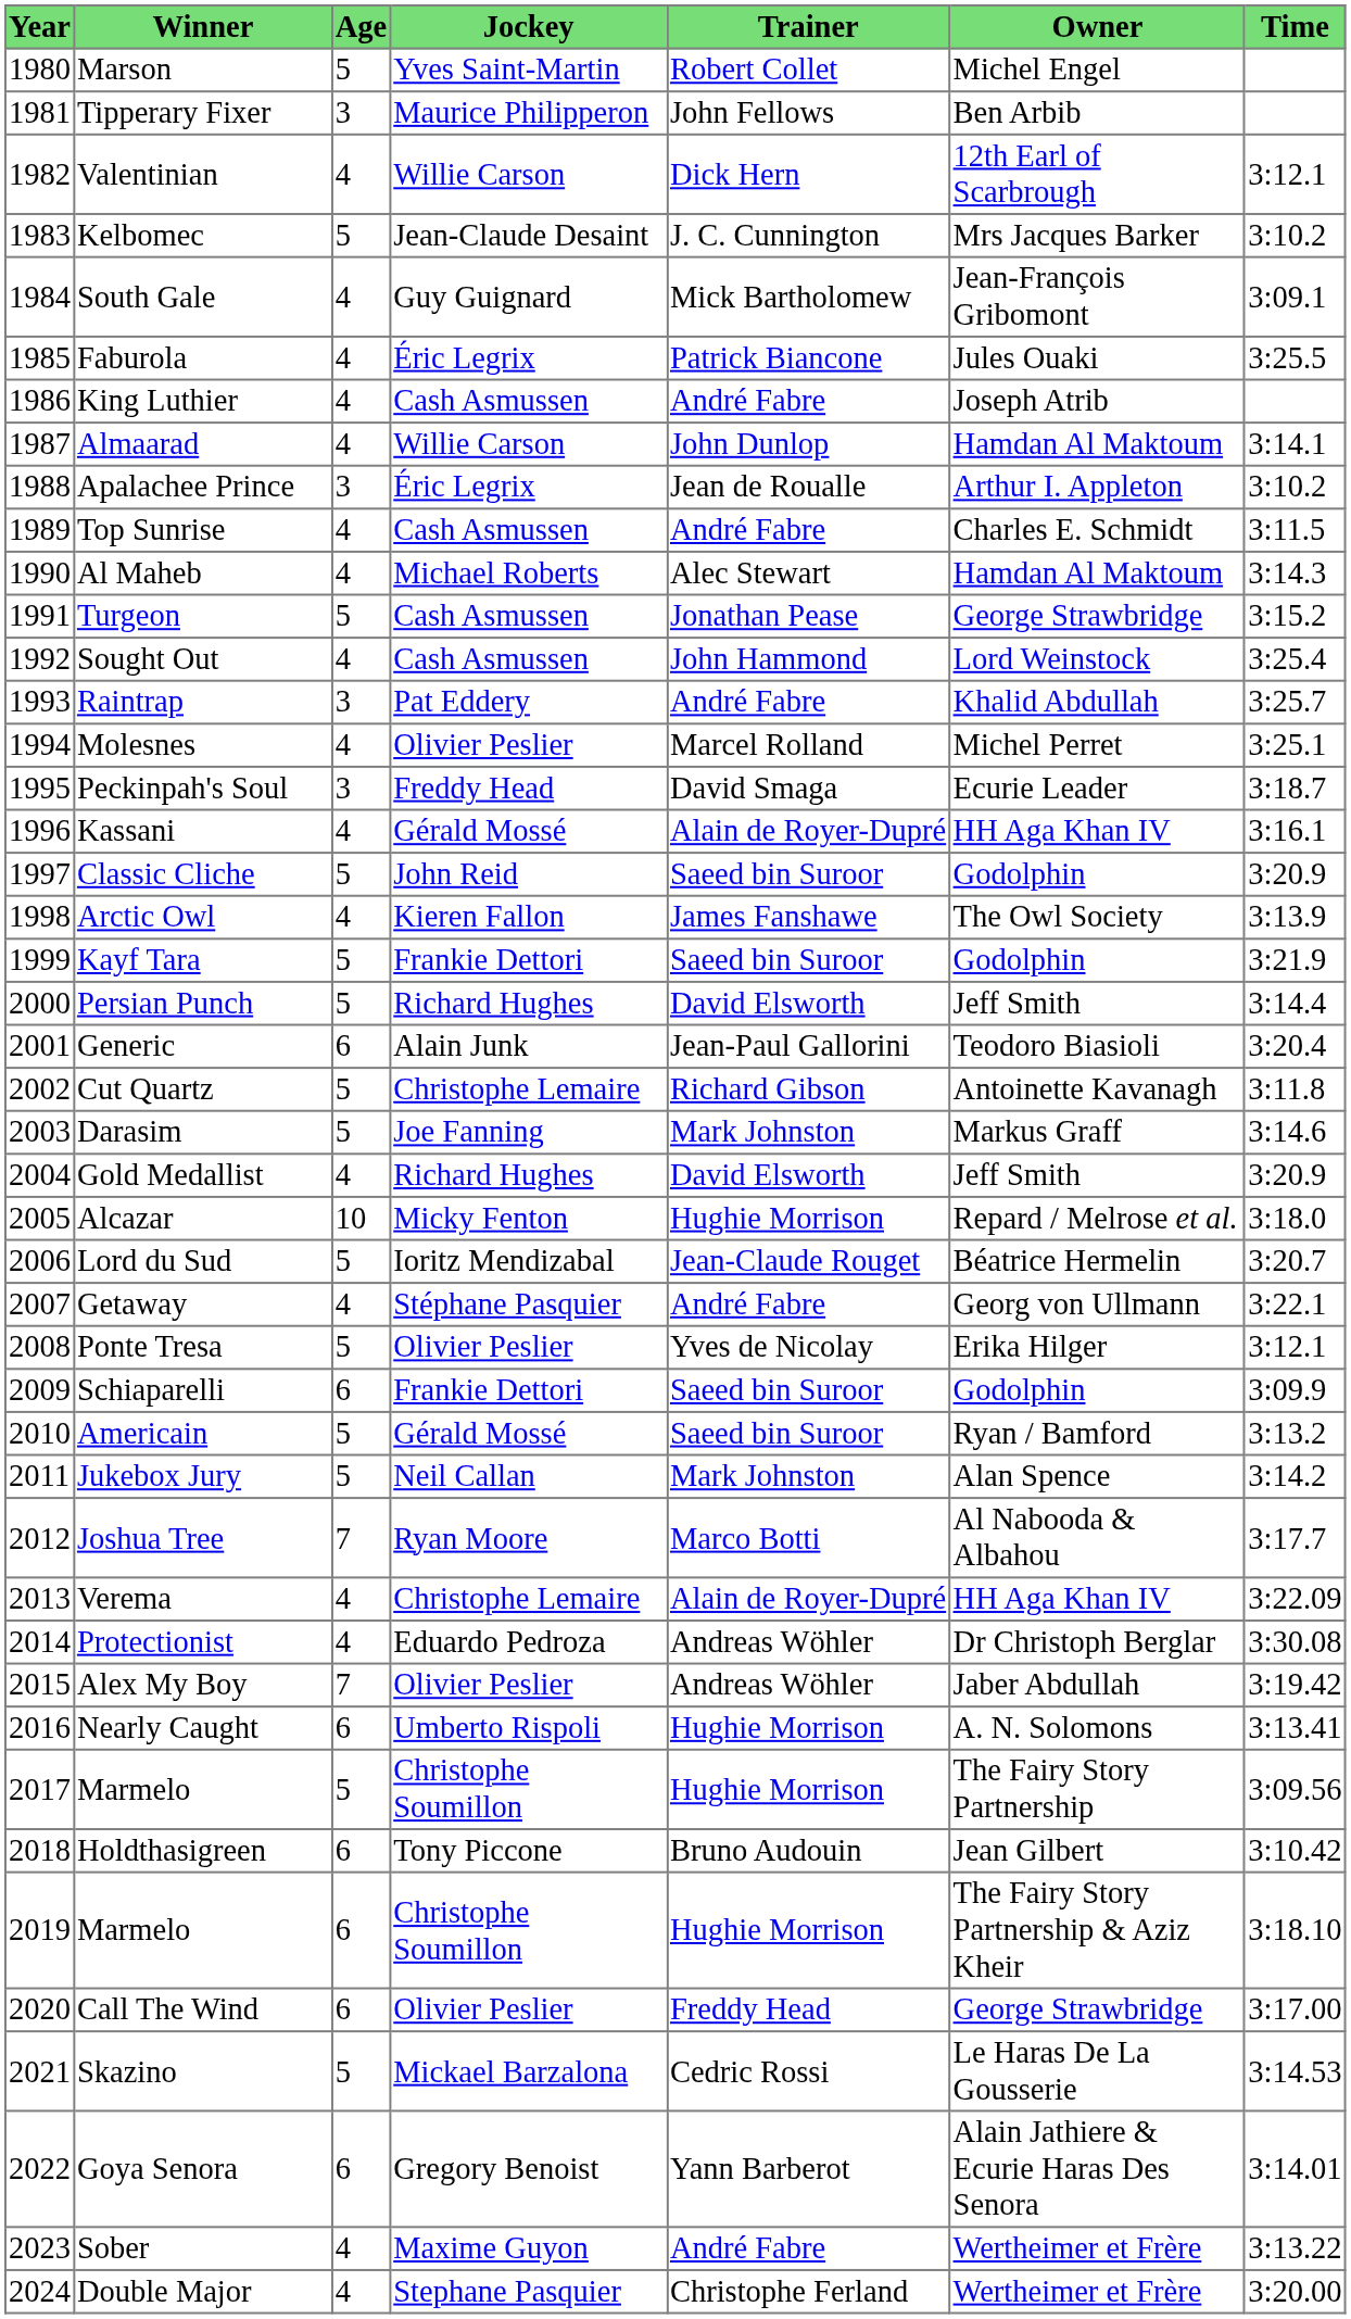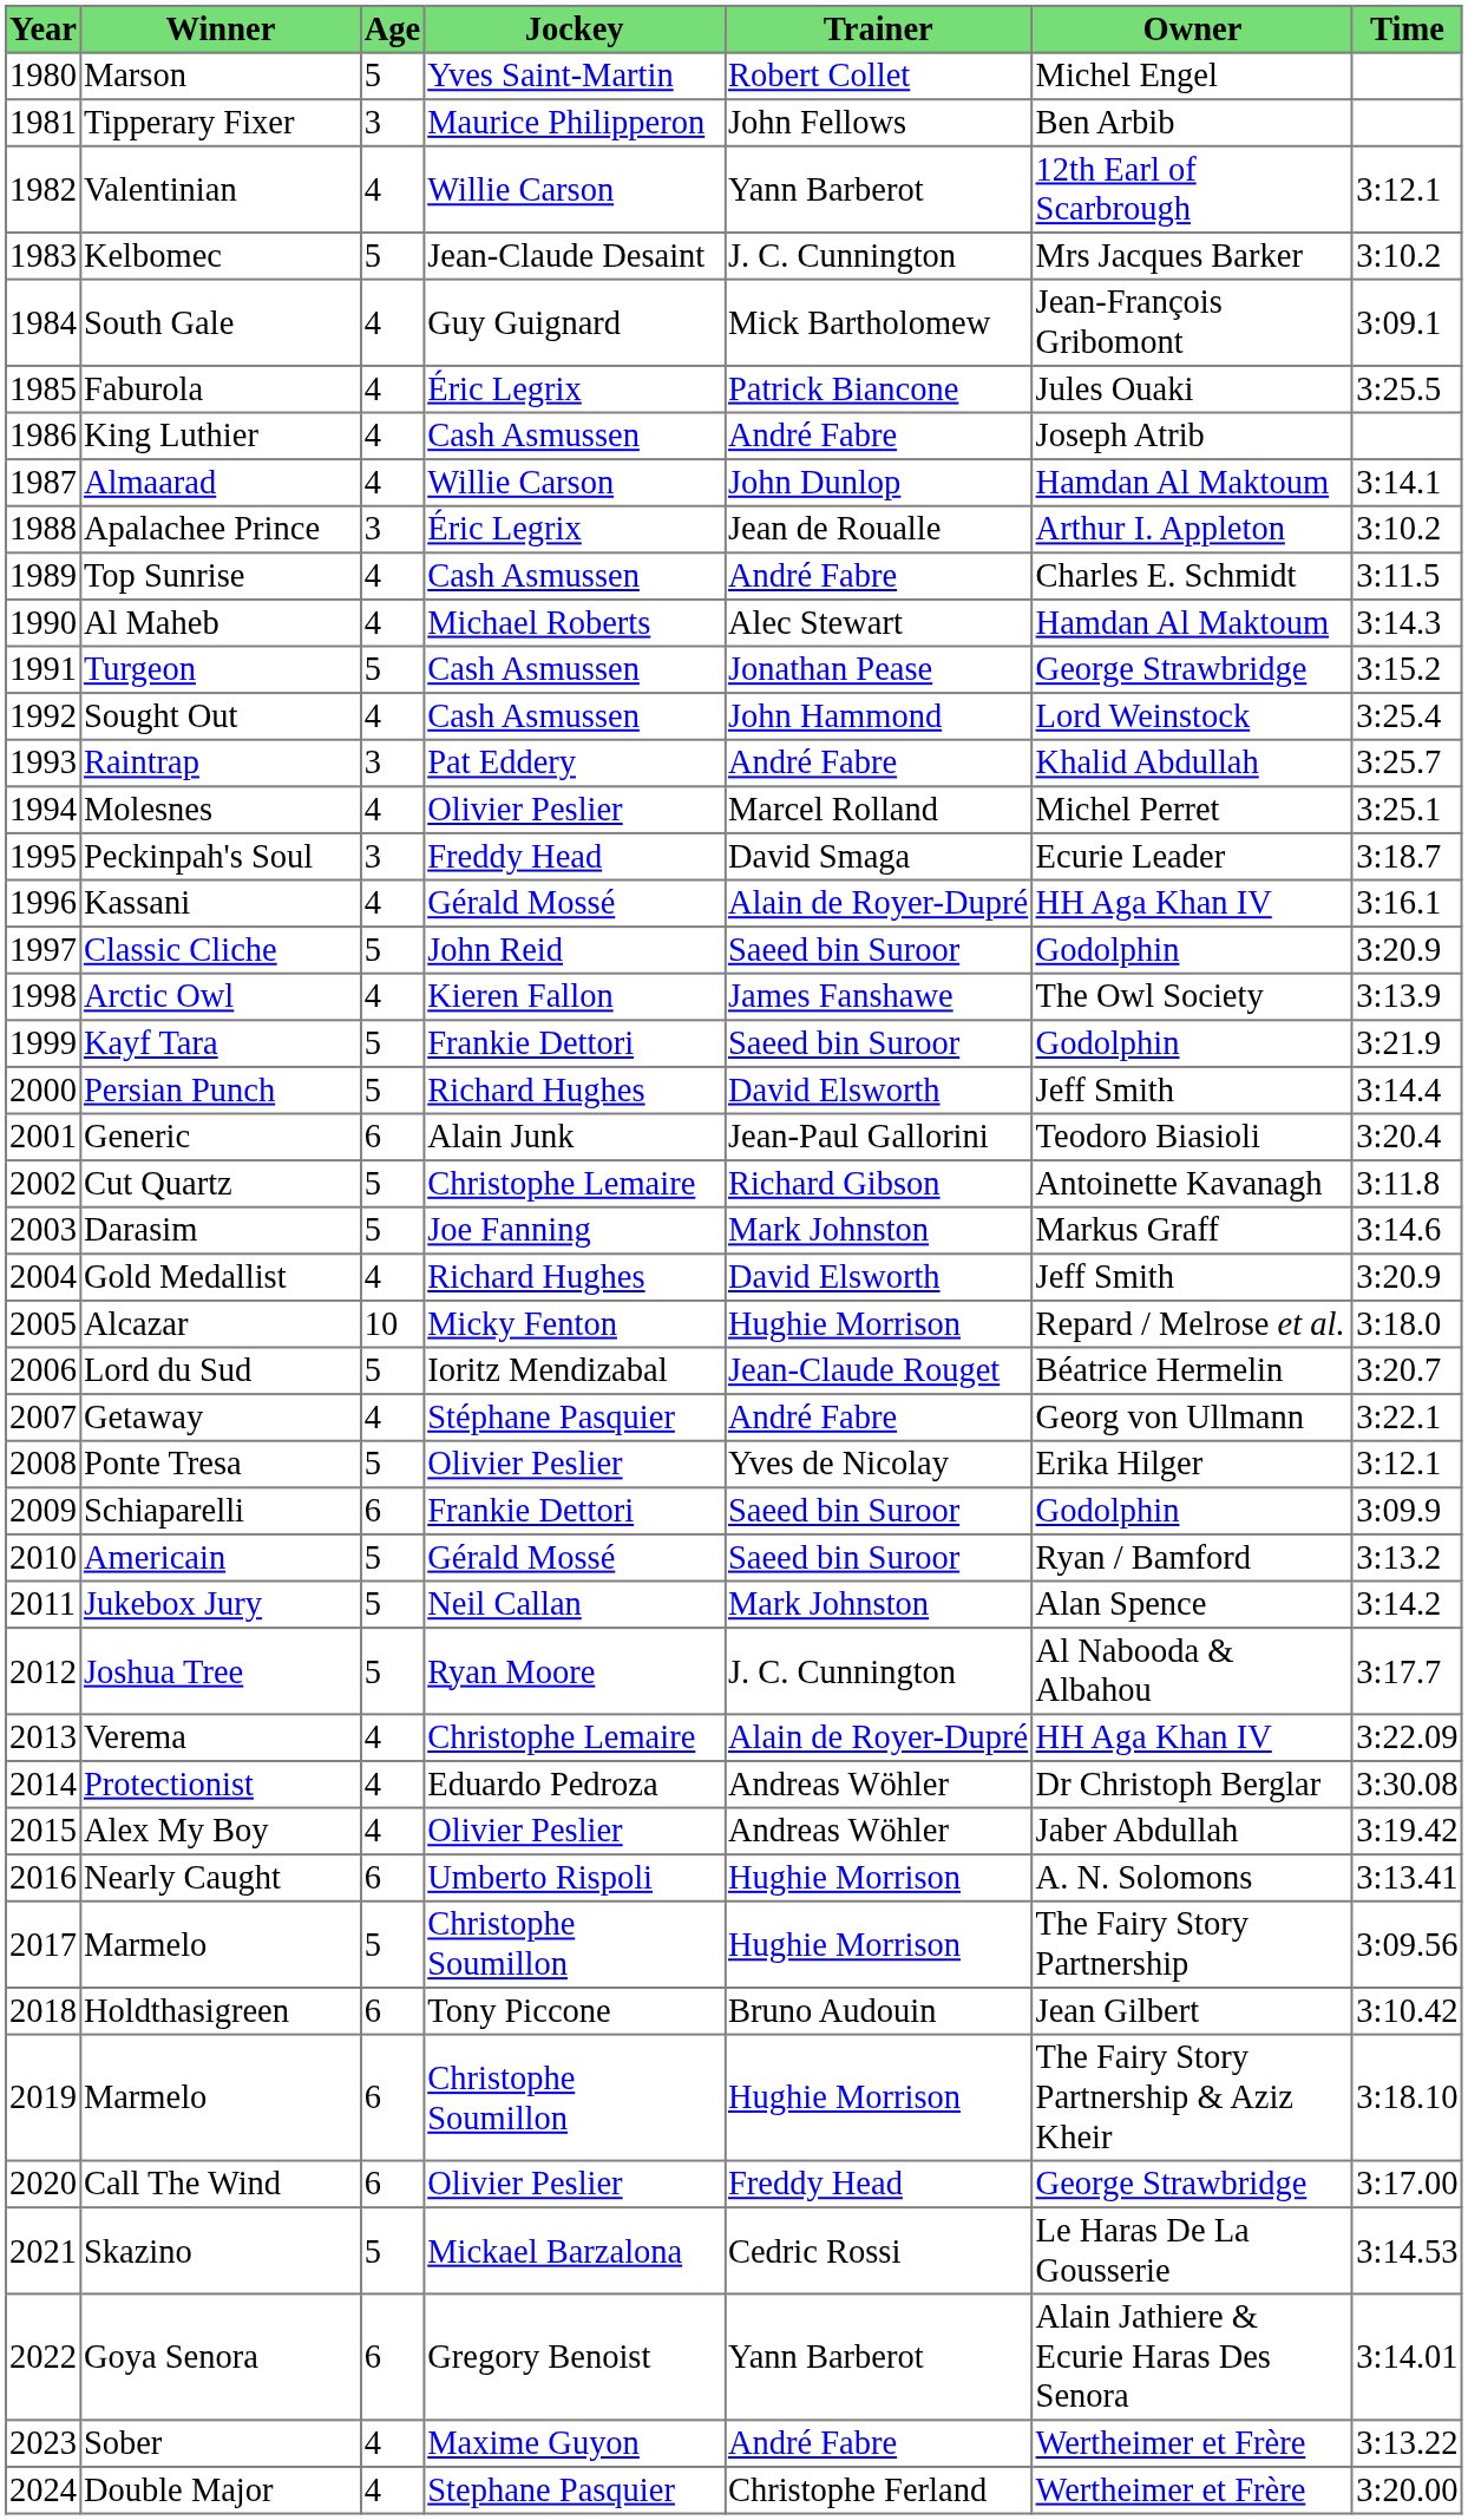 <table class = "sortable" | border="1" style="border-collapse: collapse; font-size:90%">
 <tr bgcolor="#77dd77" align="center">
 <th>Year</th>
 <th>Winner</th>
 <th>Age</th>
 <th>Jockey</th>
 <th>Trainer</th>
 <th>Owner</th>
 <th>Time</th>
 </tr>
 <tr>
 <td>1980</td>
 <td width=129px>Marson</td>
 <td>5</td>
 <td width=149px><a href='#'>Yves Saint-Martin</a></td>
 <td width=149px><a href='#'>Robert Collet</a></td>
 <td width=160px>Michel Engel</td>
 <td></td>
 </tr>
 <tr>
 <td>1981</td>
 <td>Tipperary Fixer</td>
 <td>3</td>
 <td><a href='#'>Maurice Philipperon</a></td>
 <td>John Fellows</td>
 <td>Ben Arbib</td>
 <td></td>
 </tr>
 <tr>
 <td>1982</td>
 <td>Valentinian</td>
 <td>4</td>
 <td><a href='#'>Willie Carson</a></td>
-<td><a href='#'>Dick Hern</a></td>
+<td>Yann Barberot</td>
 <td><a href='#'>12th Earl of Scarbrough</a></td>
 <td>3:12.1</td>
 </tr>
 <tr>
 <td>1983</td>
 <td>Kelbomec</td>
 <td>5</td>
 <td>Jean-Claude Desaint</td>
 <td>J. C. Cunnington </td>
 <td>Mrs Jacques Barker</td>
 <td>3:10.2</td>
 </tr>
 <tr>
 <td>1984</td>
 <td>South Gale</td>
 <td>4</td>
 <td>Guy Guignard</td>
 <td>Mick Bartholomew</td>
 <td><span>Jean-François Gribomont</span></td>
 <td>3:09.1</td>
 </tr>
 <tr>
 <td>1985</td>
 <td>Faburola</td>
 <td>4</td>
 <td><a href='#'>Éric Legrix</a></td>
 <td><a href='#'>Patrick Biancone</a></td>
 <td>Jules Ouaki</td>
 <td>3:25.5</td>
 </tr>
 <tr>
 <td>1986</td>
 <td>King Luthier</td>
 <td>4</td>
 <td><a href='#'>Cash Asmussen</a></td>
 <td><a href='#'>André Fabre</a></td>
 <td>Joseph Atrib</td>
 <td></td>
 </tr>
 <tr>
 <td>1987</td>
 <td><a href='#'>Almaarad</a></td>
 <td>4</td>
 <td><a href='#'>Willie Carson</a></td>
 <td><a href='#'>John Dunlop</a></td>
 <td><a href='#'>Hamdan Al Maktoum</a></td>
 <td>3:14.1</td>
 </tr>
 <tr>
 <td>1988</td>
 <td>Apalachee Prince</td>
 <td>3</td>
 <td><a href='#'>Éric Legrix</a></td>
 <td>Jean de Roualle</td>
 <td><a href='#'>Arthur I. Appleton</a></td>
 <td>3:10.2</td>
 </tr>
 <tr>
 <td>1989</td>
 <td>Top Sunrise</td>
 <td>4</td>
 <td><a href='#'>Cash Asmussen</a></td>
 <td><a href='#'>André Fabre</a></td>
 <td>Charles E. Schmidt</td>
 <td>3:11.5</td>
 </tr>
 <tr>
 <td>1990</td>
 <td>Al Maheb</td>
 <td>4</td>
 <td><a href='#'>Michael Roberts</a></td>
 <td>Alec Stewart</td>
 <td><a href='#'>Hamdan Al Maktoum</a></td>
 <td>3:14.3</td>
 </tr>
 <tr>
 <td>1991</td>
 <td><a href='#'>Turgeon</a> </td>
 <td>5</td>
 <td><a href='#'>Cash Asmussen</a></td>
 <td><a href='#'>Jonathan Pease</a></td>
 <td><a href='#'>George Strawbridge</a></td>
 <td>3:15.2</td>
 </tr>
 <tr>
 <td>1992</td>
 <td>Sought Out</td>
 <td>4</td>
 <td><a href='#'>Cash Asmussen</a></td>
 <td><a href='#'>John Hammond</a></td>
 <td><a href='#'>Lord Weinstock</a></td>
 <td>3:25.4</td>
 </tr>
 <tr>
 <td>1993</td>
 <td><a href='#'>Raintrap</a></td>
 <td>3</td>
 <td><a href='#'>Pat Eddery</a></td>
 <td><a href='#'>André Fabre</a></td>
 <td><a href='#'>Khalid Abdullah</a></td>
 <td>3:25.7</td>
 </tr>
 <tr>
 <td>1994</td>
 <td>Molesnes</td>
 <td>4</td>
 <td><a href='#'>Olivier Peslier</a></td>
 <td>Marcel Rolland</td>
 <td>Michel Perret</td>
 <td>3:25.1</td>
 </tr>
 <tr>
 <td>1995</td>
 <td>Peckinpah's Soul</td>
 <td>3</td>
 <td><a href='#'>Freddy Head</a></td>
 <td>David Smaga</td>
 <td>Ecurie Leader</td>
 <td>3:18.7</td>
 </tr>
 <tr>
 <td>1996</td>
 <td>Kassani</td>
 <td>4</td>
 <td><a href='#'>Gérald Mossé</a></td>
 <td><a href='#'>Alain de Royer-Dupré</a></td>
 <td><a href='#'>HH Aga Khan IV</a></td>
 <td>3:16.1</td>
 </tr>
 <tr>
 <td>1997</td>
 <td><a href='#'>Classic Cliche</a></td>
 <td>5</td>
 <td><a href='#'>John Reid</a></td>
 <td><a href='#'>Saeed bin Suroor</a></td>
 <td><a href='#'>Godolphin</a></td>
 <td>3:20.9</td>
 </tr>
 <tr>
 <td>1998</td>
 <td><a href='#'>Arctic Owl</a></td>
 <td>4</td>
 <td><a href='#'>Kieren Fallon</a></td>
 <td><a href='#'>James Fanshawe</a></td>
 <td>The Owl Society</td>
 <td>3:13.9</td>
 </tr>
 <tr>
 <td>1999</td>
 <td><a href='#'>Kayf Tara</a></td>
 <td>5</td>
 <td><a href='#'>Frankie Dettori</a></td>
 <td><a href='#'>Saeed bin Suroor</a></td>
 <td><a href='#'>Godolphin</a></td>
 <td>3:21.9</td>
 </tr>
 <tr>
 <td>2000</td>
 <td><a href='#'>Persian Punch</a></td>
 <td>5</td>
 <td><a href='#'>Richard Hughes</a></td>
 <td><a href='#'>David Elsworth</a></td>
 <td>Jeff Smith</td>
 <td>3:14.4</td>
 </tr>
 <tr>
 <td>2001</td>
 <td>Generic</td>
 <td>6</td>
 <td>Alain Junk</td>
 <td>Jean-Paul Gallorini</td>
 <td>Teodoro Biasioli</td>
 <td>3:20.4</td>
 </tr>
 <tr>
 <td>2002</td>
 <td>Cut Quartz</td>
 <td>5</td>
 <td><a href='#'>Christophe Lemaire</a></td>
 <td><a href='#'>Richard Gibson</a></td>
 <td>Antoinette Kavanagh</td>
 <td>3:11.8</td>
 </tr>
 <tr>
 <td>2003</td>
 <td>Darasim</td>
 <td>5</td>
 <td><a href='#'>Joe Fanning</a></td>
 <td><a href='#'>Mark Johnston</a></td>
 <td>Markus Graff</td>
 <td>3:14.6</td>
 </tr>
 <tr>
 <td>2004</td>
 <td>Gold Medallist</td>
 <td>4</td>
 <td><a href='#'>Richard Hughes</a></td>
 <td><a href='#'>David Elsworth</a></td>
 <td>Jeff Smith</td>
 <td>3:20.9</td>
 </tr>
 <tr>
 <td>2005</td>
 <td>Alcazar</td>
 <td>10</td>
 <td><a href='#'>Micky Fenton</a></td>
 <td><a href='#'>Hughie Morrison</a></td>
 <td>Repard / Melrose <em>et al.</em> </td>
 <td>3:18.0</td>
 </tr>
 <tr>
 <td>2006</td>
 <td>Lord du Sud</td>
 <td>5</td>
 <td>Ioritz Mendizabal</td>
 <td><a href='#'>Jean-Claude Rouget</a></td>
 <td>Béatrice Hermelin</td>
 <td>3:20.7</td>
 </tr>
 <tr>
 <td>2007</td>
 <td>Getaway</td>
 <td>4</td>
 <td><a href='#'>Stéphane Pasquier</a></td>
 <td><a href='#'>André Fabre</a></td>
 <td>Georg von Ullmann</td>
 <td>3:22.1</td>
 </tr>
 <tr>
 <td>2008</td>
 <td>Ponte Tresa</td>
 <td>5</td>
 <td><a href='#'>Olivier Peslier</a></td>
 <td>Yves de Nicolay</td>
 <td>Erika Hilger</td>
 <td>3:12.1</td>
 </tr>
 <tr>
 <td>2009</td>
 <td>Schiaparelli</td>
 <td>6</td>
 <td><a href='#'>Frankie Dettori</a></td>
 <td><a href='#'>Saeed bin Suroor</a></td>
 <td><a href='#'>Godolphin</a></td>
 <td>3:09.9</td>
 </tr>
 <tr>
 <td>2010</td>
 <td><a href='#'>Americain</a></td>
 <td>5</td>
 <td><a href='#'>Gérald Mossé</a></td>
 <td><a href='#'>Saeed bin Suroor</a></td>
 <td>Ryan / Bamford </td>
 <td>3:13.2</td>
 </tr>
 <tr>
 <td>2011</td>
 <td><a href='#'>Jukebox Jury</a></td>
 <td>5</td>
 <td><a href='#'>Neil Callan</a></td>
 <td><a href='#'>Mark Johnston</a></td>
 <td>Alan Spence</td>
 <td>3:14.2</td>
 </tr>
 <tr>
 <td>2012</td>
 <td><a href='#'>Joshua Tree</a></td>
-<td>7</td>
+<td>5</td>
 <td><a href='#'>Ryan Moore</a></td>
-<td><a href='#'>Marco Botti</a></td>
+<td>J. C. Cunnington </td>
 <td>Al Nabooda & Albahou </td>
 <td>3:17.7</td>
 </tr>
 <tr>
 <td>2013</td>
 <td>Verema</td>
 <td>4</td>
 <td><a href='#'>Christophe Lemaire</a></td>
 <td><a href='#'>Alain de Royer-Dupré</a></td>
 <td><a href='#'>HH Aga Khan IV</a></td>
 <td>3:22.09</td>
 </tr>
 <tr>
 <td>2014</td>
 <td><a href='#'>Protectionist</a></td>
 <td>4</td>
 <td>Eduardo Pedroza</td>
 <td>Andreas Wöhler</td>
 <td>Dr Christoph Berglar</td>
 <td>3:30.08</td>
 </tr>
 <tr>
 <td>2015</td>
 <td>Alex My Boy</td>
-<td>7</td>
+<td>4</td>
 <td><a href='#'>Olivier Peslier</a></td>
 <td>Andreas Wöhler</td>
 <td>Jaber Abdullah</td>
 <td>3:19.42</td>
 </tr>
 <tr>
 <td>2016</td>
 <td>Nearly Caught</td>
 <td>6</td>
 <td><a href='#'>Umberto Rispoli</a></td>
 <td><a href='#'>Hughie Morrison</a></td>
 <td>A. N. Solomons</td>
 <td>3:13.41</td>
 </tr>
 <tr>
 <td>2017</td>
 <td>Marmelo</td>
 <td>5</td>
 <td><a href='#'>Christophe Soumillon</a></td>
 <td><a href='#'>Hughie Morrison</a></td>
 <td>The Fairy Story Partnership</td>
 <td>3:09.56</td>
 </tr>
 <tr>
 <td>2018</td>
 <td>Holdthasigreen</td>
 <td>6</td>
 <td>Tony Piccone</td>
 <td>Bruno Audouin</td>
 <td>Jean Gilbert</td>
 <td>3:10.42</td>
 </tr>
 <tr>
 <td>2019</td>
 <td>Marmelo</td>
 <td>6</td>
 <td><a href='#'>Christophe Soumillon</a></td>
 <td><a href='#'>Hughie Morrison</a></td>
 <td>The Fairy Story Partnership & Aziz Kheir</td>
 <td>3:18.10</td>
 </tr>
 <tr>
 <td>2020</td>
 <td>Call The Wind</td>
 <td>6</td>
 <td><a href='#'>Olivier Peslier</a></td>
 <td><a href='#'>Freddy Head</a></td>
 <td><a href='#'>George Strawbridge</a></td>
 <td>3:17.00</td>
 </tr>
 <tr>
 <td>2021</td>
 <td>Skazino</td>
 <td>5</td>
 <td><a href='#'>Mickael Barzalona</a></td>
 <td>Cedric Rossi</td>
 <td>Le Haras De La Gousserie</td>
 <td>3:14.53</td>
 </tr>
 <tr>
 <td>2022</td>
 <td>Goya Senora</td>
 <td>6</td>
 <td>Gregory Benoist</td>
 <td>Yann Barberot</td>
 <td>Alain Jathiere & Ecurie Haras Des Senora</td>
 <td>3:14.01</td>
 </tr>
 <tr>
 <td>2023</td>
 <td>Sober</td>
 <td>4</td>
 <td><a href='#'>Maxime Guyon</a></td>
 <td><a href='#'>André Fabre</a></td>
 <td><a href='#'>Wertheimer et Frère</a></td>
 <td>3:13.22</td>
 </tr>
 <tr>
 <td>2024</td>
 <td>Double Major</td>
 <td>4</td>
 <td><a href='#'>Stephane Pasquier</a></td>
 <td>Christophe Ferland</td>
 <td><a href='#'>Wertheimer et Frère</a></td>
 <td>3:20.00</td>
 </tr>
 </table>
